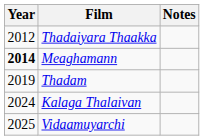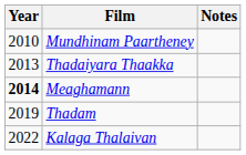 <table class="wikitable">
 <tr>
 <th>Year</th>
 <th>Film</th>
 <th>Notes</th>
 </tr>
 <tr>
-<td>2012</td>
+<td>2010</td>
+<td><em><a href='#'>Mundhinam Paartheney</a></em></td>
+<td></td>
+</tr>
+<tr>
+<td>2013</td>
 <td><em><a href='#'>Thadaiyara Thaakka</a></em></td>
 <td></td>
 </tr>
 <tr>
 <td><strong>2014</strong></td>
 <td><em><a href='#'>Meaghamann</a></em></td>
 <td></td>
 </tr>
 <tr>
 <td>2019</td>
 <td><em><a href='#'>Thadam</a></em></td>
 <td></td>
 </tr>
 <tr>
-<td>2024</td>
+<td>2022</td>
 <td><em><a href='#'>Kalaga Thalaivan</a></em></td>
 <td></td>
 </tr>
-<tr>
-<td>2025</td>
-<td><em><a href='#'>Vidaamuyarchi</a></em></td>
-<td></td>
-</tr>
 </table>
